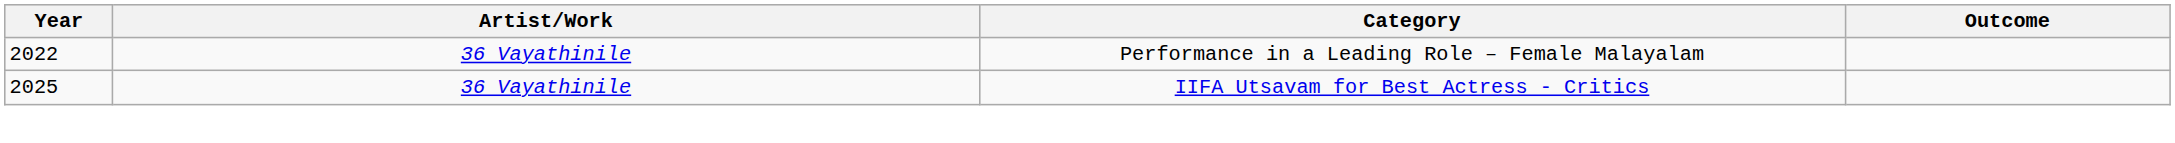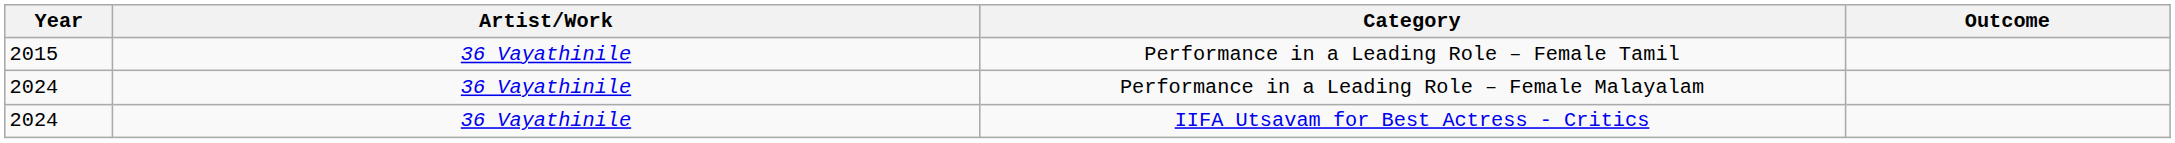 <table class="wikitable" style="width:70%;">
 <tr>
 <th width=5%>Year</th>
 <th style="width:40%;">Artist/Work</th>
 <th style="width:40%;">Category</th>
 <th style="width:15%;">Outcome</th>
 </tr>
 <tr>
-<td style="text-align:left;">2022</td>
+<td style="text-align:left;">2015</td>
+<td style="text-align:center;"><em><a href='#'>36 Vayathinile</a></em></td>
+<td style="text-align:center;">Performance in a Leading Role – Female Tamil</td>
+<td></td>
+</tr>
+<tr>
+<td style="text-align:left;">2024</td>
 <td style="text-align:center;"><em><a href='#'>36 Vayathinile</a></em></td>
 <td style="text-align:center;">Performance in a Leading Role – Female Malayalam</td>
 <td></td>
 </tr>
 <tr>
-<td style="text-align:left;">2025</td>
+<td style="text-align:left;">2024</td>
 <td style="text-align:center;"><em><a href='#'>36 Vayathinile</a></em></td>
 <td style="text-align:center;"><a href='#'>IIFA Utsavam for Best Actress - Critics</a></td>
 <td></td>
 </tr>
 </table>
